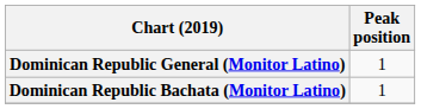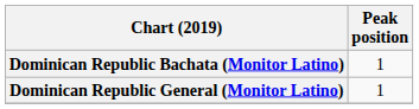 <table class="wikitable sortable plainrowheaders" style="text-align:center;">
 <tr>
 <th scope="col">Chart (2019)</th>
 <th scope="col">Peak<br>position</th>
 </tr>
 <tr>
-<th scope="row">Dominican Republic General (<a href='#'>Monitor Latino</a>)</th>
+<th scope="row">Dominican Republic Bachata (<a href='#'>Monitor Latino</a>)</th>
 <td>1</td>
 </tr>
 <tr>
-<th scope="row">Dominican Republic Bachata (<a href='#'>Monitor Latino</a>)</th>
+<th scope="row">Dominican Republic General (<a href='#'>Monitor Latino</a>)</th>
 <td>1</td>
 </tr>
 <tr>
 </tr>
 </table>
